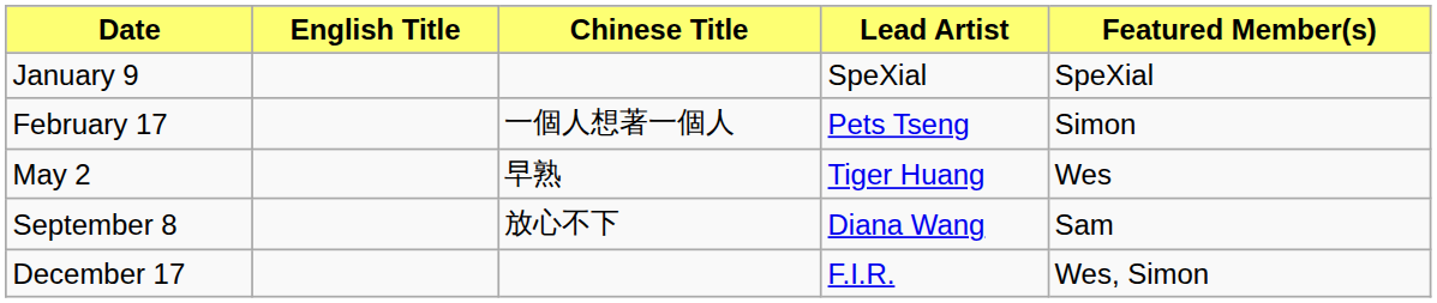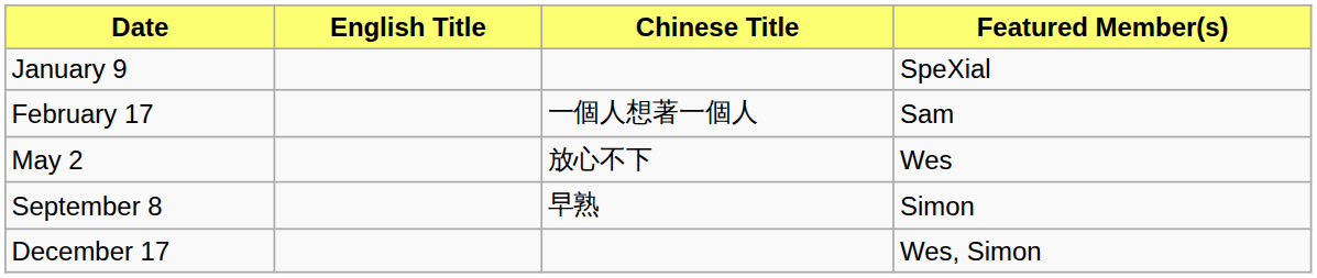 <table class="wikitable" style="font-size:14px" text-align="center" width="55%">
 <tr>
 <th style="background: #FDFF73"><strong>Date</strong></th>
 <th style="background: #FDFF73"><strong>English Title</strong></th>
 <th style="background: #FDFF73"><strong>Chinese Title</strong></th>
-<th style="background: #FDFF73"><strong>Lead Artist</strong></th>
 <th style="background: #FDFF73"><strong>Featured Member(s)</strong></th>
 </tr>
 <tr>
 <td>January 9</td>
 <td></td>
 <td></td>
 <td>SpeXial</td>
-<td>SpeXial</td>
 </tr>
 <tr>
 <td>February 17</td>
 <td></td>
 <td>一個人想著一個人</td>
-<td><a href='#'>Pets Tseng</a></td>
-<td>Simon</td>
+<td>Sam</td>
 </tr>
 <tr>
 <td>May 2</td>
 <td></td>
-<td>早熟</td>
-<td><a href='#'>Tiger Huang</a></td>
+<td>放心不下</td>
 <td>Wes</td>
 </tr>
 <tr>
 <td>September 8</td>
 <td></td>
-<td>放心不下</td>
-<td><a href='#'>Diana Wang</a></td>
-<td>Sam</td>
+<td>早熟</td>
+<td>Simon</td>
 </tr>
 <tr>
 <td>December 17</td>
 <td></td>
 <td></td>
-<td><a href='#'>F.I.R.</a></td>
 <td>Wes, Simon</td>
 </tr>
 </table>
